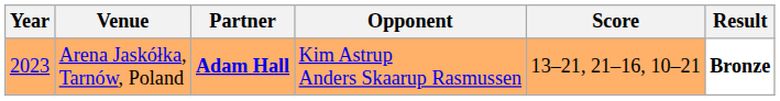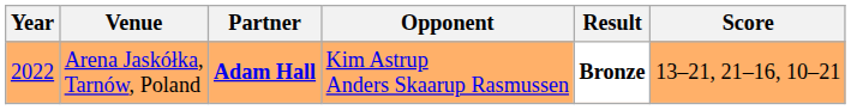 <table class="sortable wikitable" style="font-size: 90%;">
 <tr>
 <th>Year</th>
 <th>Venue</th>
 <th>Partner</th>
 <th>Opponent</th>
+<th>Result</th>
 <th>Score</th>
-<th>Result</th>
 </tr>
 <tr style="background:#FFB069">
-<td align="center"><a href='#'>2023</a></td>
+<td align="center"><a href='#'>2022</a></td>
 <td align="left"><a href='#'>Arena Jaskółka</a>,<br><a href='#'>Tarnów</a>, Poland</td>
 <td align="left"><strong> <a href='#'>Adam Hall</a></strong></td>
 <td align="left"> <a href='#'>Kim Astrup</a><br> <a href='#'>Anders Skaarup Rasmussen</a></td>
+<td style="text-align:left; background:white"> <strong>Bronze</strong></td>
 <td align="left">13–21, 21–16, 10–21</td>
-<td style="text-align:left; background:white"> <strong>Bronze</strong></td>
 </tr>
 </table>
